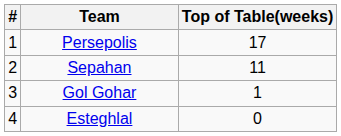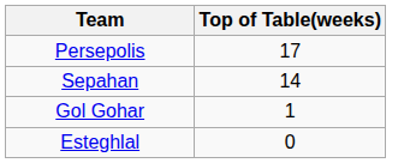 <table class="wikitable" style="text-align: center;">
 <tr>
-<th>#</th>
 <th width="150">Team</th>
 <th>Top of Table(weeks)</th>
 </tr>
 <tr>
-<td>1</td>
 <td><a href='#'>Persepolis</a></td>
 <td>17</td>
 </tr>
 <tr>
-<td>2</td>
 <td><a href='#'>Sepahan</a></td>
-<td>11</td>
+<td>14</td>
 </tr>
 <tr>
-<td>3</td>
 <td><a href='#'>Gol Gohar</a></td>
 <td>1</td>
 </tr>
 <tr>
-<td>4</td>
 <td><a href='#'>Esteghlal</a></td>
 <td>0</td>
 </tr>
 </table>
